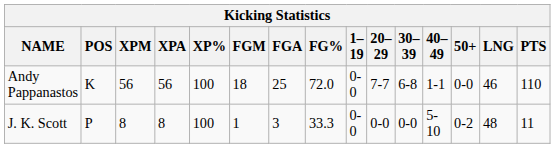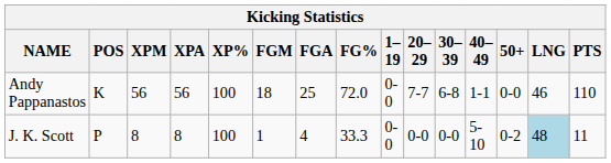 <table class="wikitable sortable collapsible collapsed">
 <tr>
 <th colspan="16">Kicking Statistics</th>
 </tr>
 <tr>
 <th>NAME</th>
 <th>POS</th>
 <th>XPM</th>
 <th>XPA</th>
 <th>XP%</th>
 <th>FGM</th>
 <th>FGA</th>
 <th>FG%</th>
 <th>1–19</th>
 <th>20–29</th>
 <th>30–39</th>
 <th>40–49</th>
 <th>50+</th>
 <th>LNG</th>
 <th>PTS</th>
 </tr>
 <tr>
 <td>Andy Pappanastos</td>
 <td>K</td>
 <td>56</td>
 <td>56</td>
 <td>100</td>
 <td>18</td>
 <td>25</td>
 <td>72.0</td>
 <td>0-0</td>
 <td>7-7</td>
 <td>6-8</td>
 <td>1-1</td>
 <td>0-0</td>
 <td>46</td>
 <td>110</td>
 </tr>
 <tr>
 <td>J. K. Scott</td>
 <td>P</td>
 <td>8</td>
 <td>8</td>
 <td>100</td>
 <td>1</td>
-<td>3</td>
+<td>4</td>
 <td>33.3</td>
 <td>0-0</td>
 <td>0-0</td>
 <td>0-0</td>
 <td>5-10</td>
 <td>0-2</td>
-<td>48</td>
+<td style="background: lightblue;">48</td>
 <td>11</td>
 </tr>
 </table>
